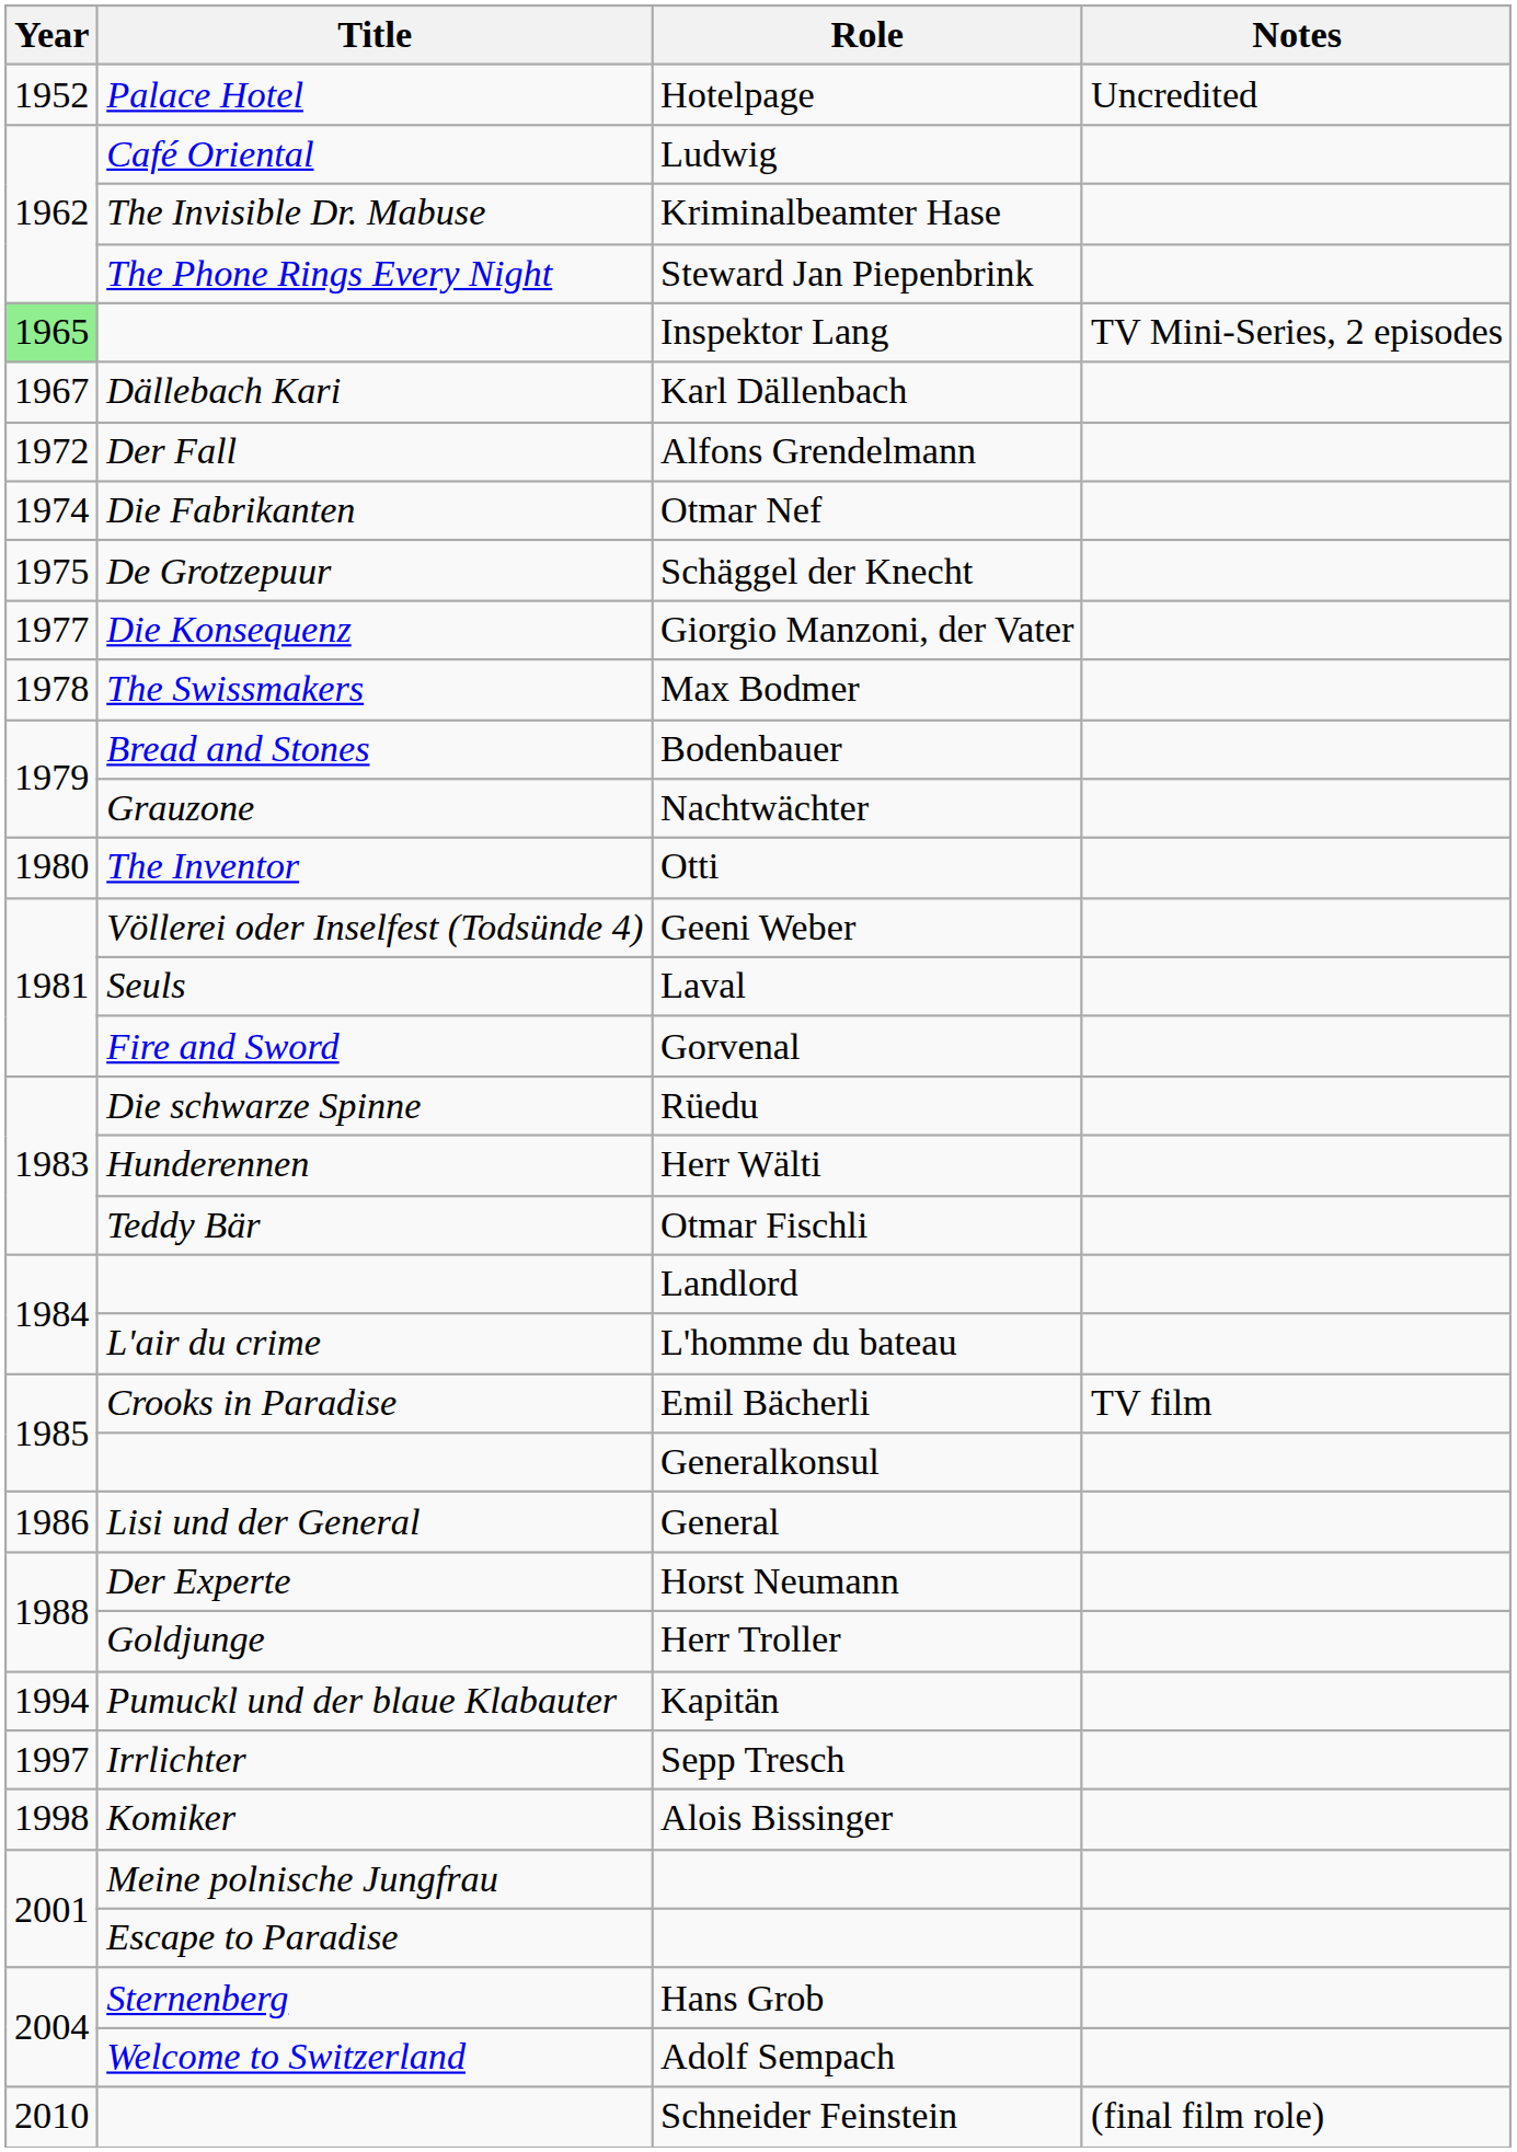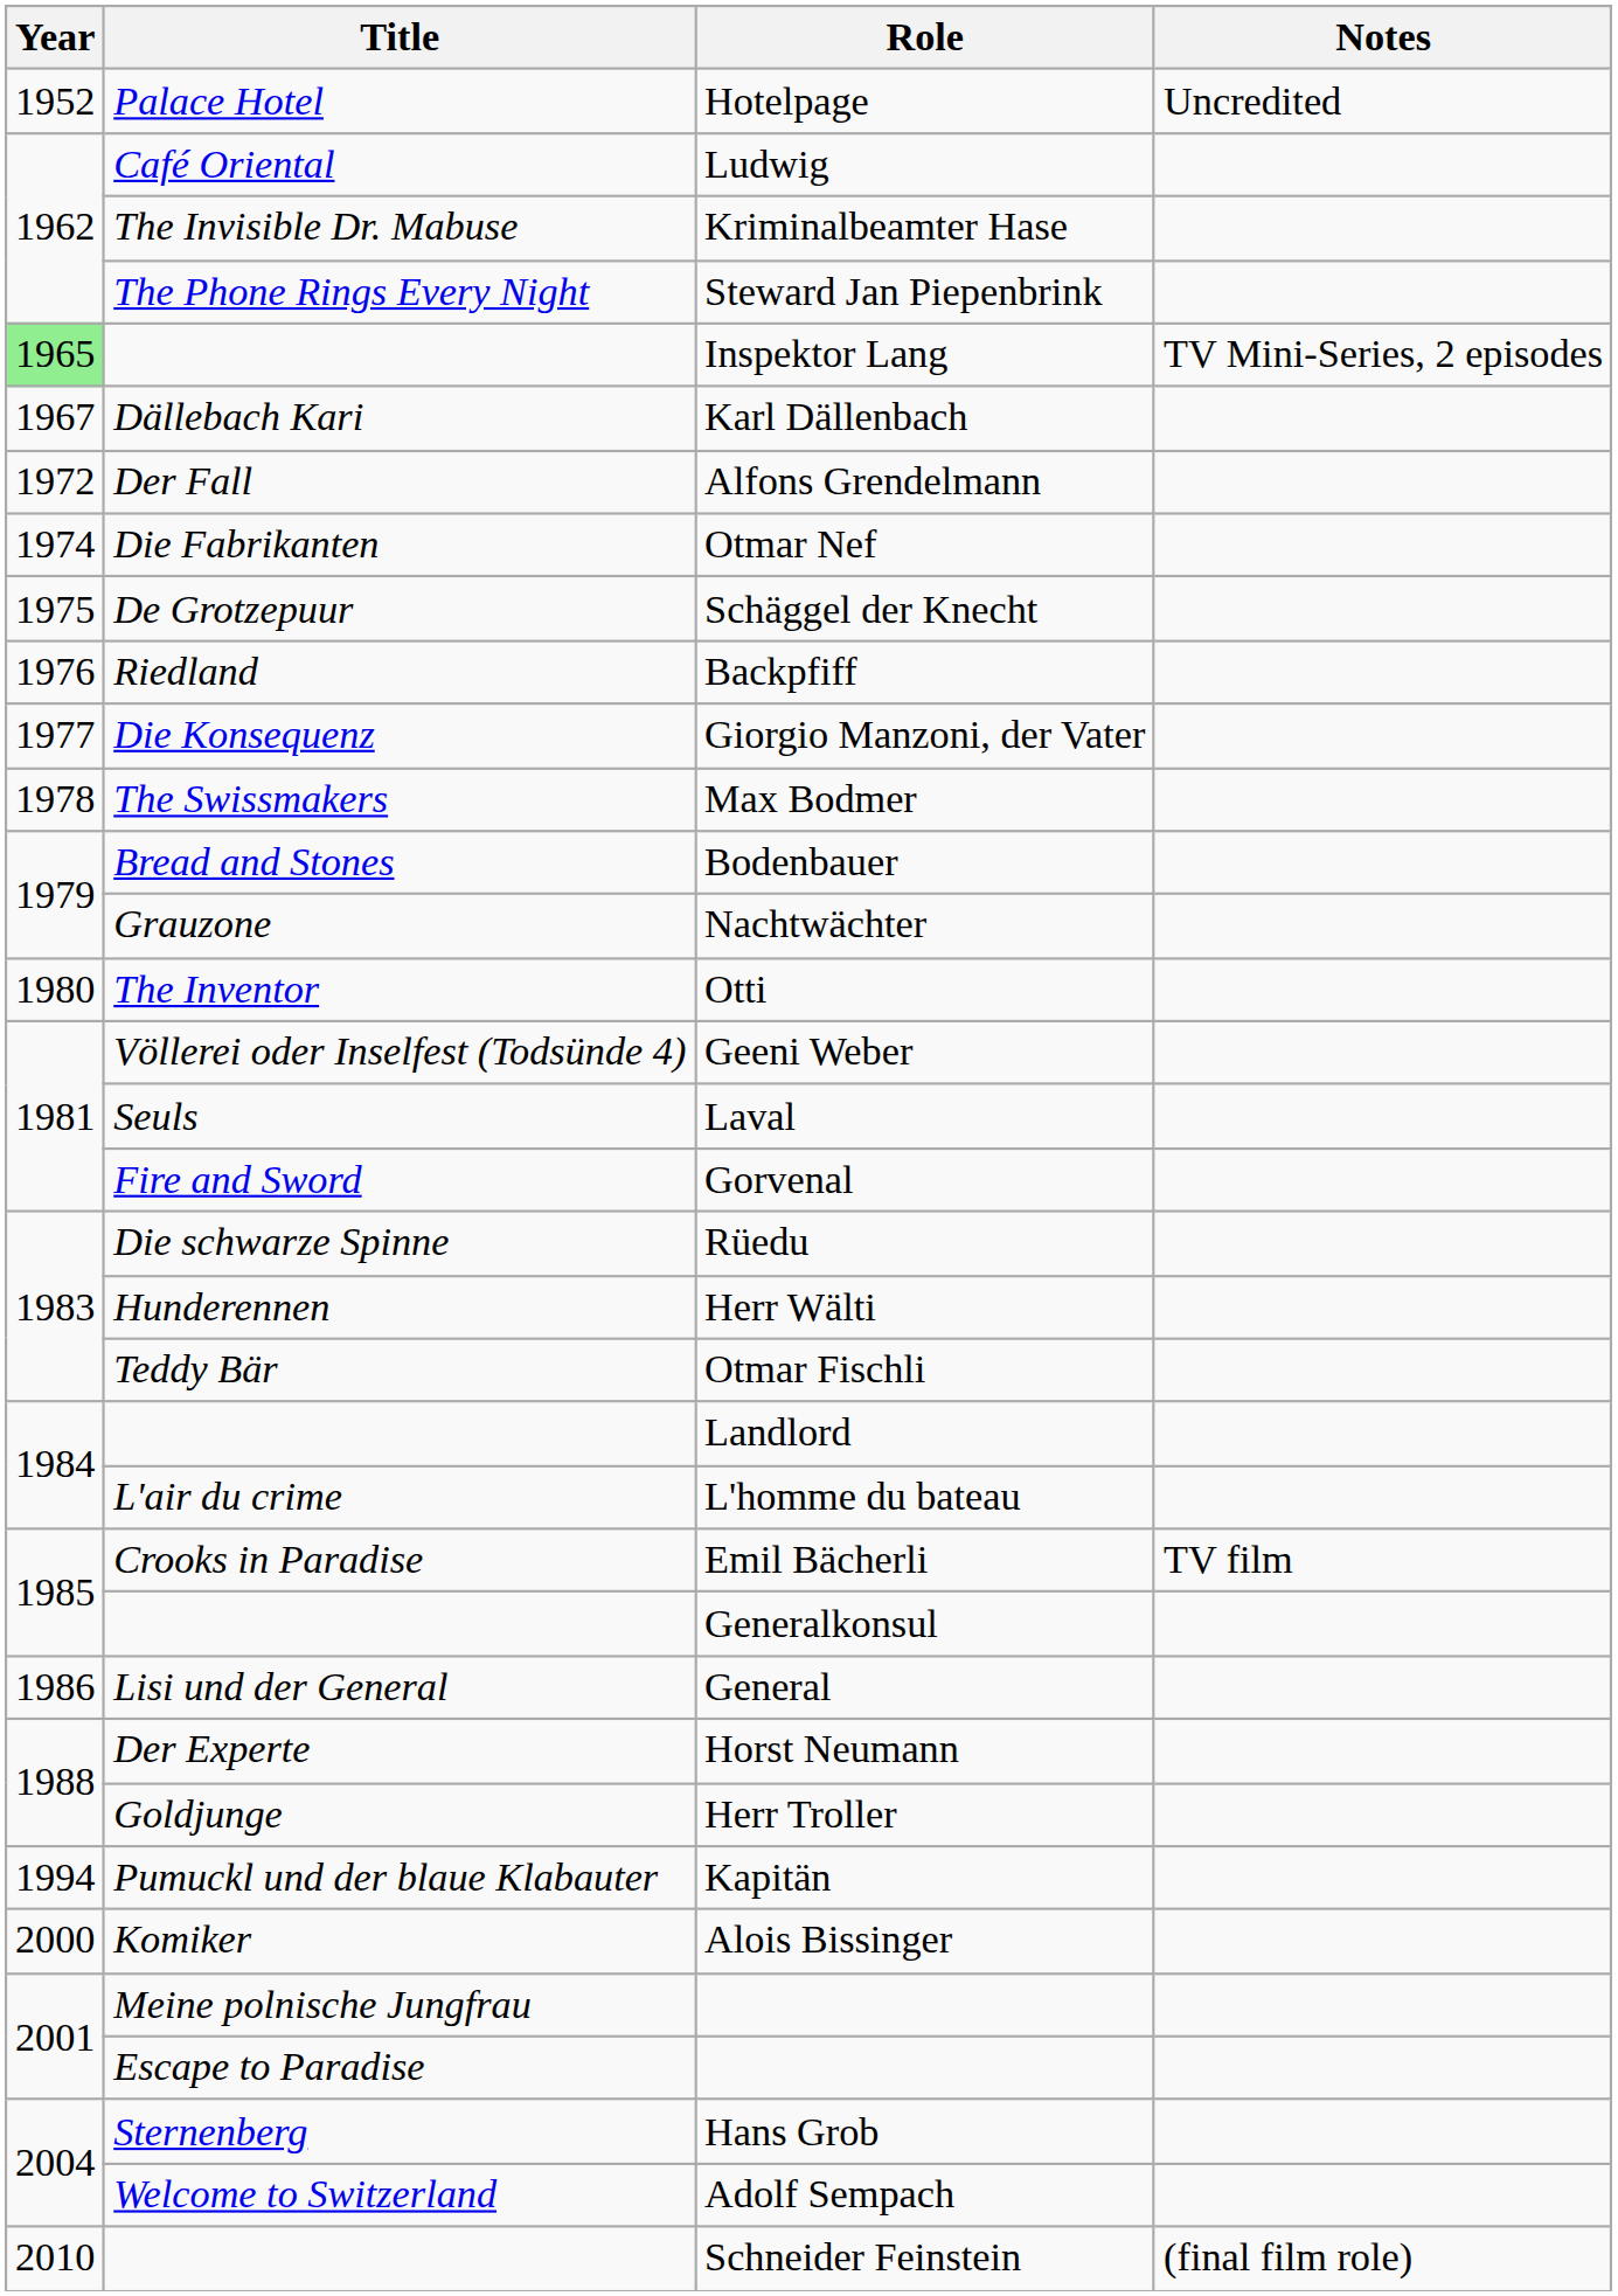 <table class="wikitable">
 <tr>
 <th>Year</th>
 <th>Title</th>
 <th>Role</th>
 <th>Notes</th>
 </tr>
 <tr>
 <td>1952</td>
 <td><em><a href='#'>Palace Hotel</a></em></td>
 <td>Hotelpage</td>
 <td>Uncredited</td>
 </tr>
 <tr>
 <td rowspan=3>1962</td>
 <td><em><a href='#'>Café Oriental</a></em></td>
 <td>Ludwig</td>
 <td></td>
 </tr>
 <tr>
 <td><em>The Invisible Dr. Mabuse</em></td>
 <td>Kriminalbeamter Hase</td>
 <td></td>
 </tr>
 <tr>
 <td><em><a href='#'>The Phone Rings Every Night</a></em></td>
 <td>Steward Jan Piepenbrink</td>
 <td></td>
 </tr>
 <tr>
 <td style="background: lightgreen;">1965</td>
 <td><em></em></td>
 <td>Inspektor Lang</td>
 <td>TV Mini-Series, 2 episodes</td>
 </tr>
 <tr>
 <td>1967</td>
 <td><em>Dällebach Kari</em></td>
 <td>Karl Dällenbach</td>
 <td></td>
 </tr>
 <tr>
 <td>1972</td>
 <td><em>Der Fall</em></td>
 <td>Alfons Grendelmann</td>
 <td></td>
 </tr>
 <tr>
 <td>1974</td>
 <td><em>Die Fabrikanten</em></td>
 <td>Otmar Nef</td>
 <td></td>
 </tr>
 <tr>
 <td>1975</td>
 <td><em>De Grotzepuur</em></td>
 <td>Schäggel der Knecht</td>
+<td></td>
+</tr>
+<tr>
+<td>1976</td>
+<td><em>Riedland</em></td>
+<td>Backpfiff</td>
 <td></td>
 </tr>
 <tr>
 <td>1977</td>
 <td><em><a href='#'>Die Konsequenz</a></em></td>
 <td>Giorgio Manzoni, der Vater</td>
 <td></td>
 </tr>
 <tr>
 <td>1978</td>
 <td><em><a href='#'>The Swissmakers</a></em></td>
 <td>Max Bodmer</td>
 <td></td>
 </tr>
 <tr>
 <td rowspan=2>1979</td>
 <td><em><a href='#'>Bread and Stones</a></em></td>
 <td>Bodenbauer</td>
 <td></td>
 </tr>
 <tr>
 <td><em>Grauzone</em></td>
 <td>Nachtwächter</td>
 <td></td>
 </tr>
 <tr>
 <td>1980</td>
 <td><em><a href='#'>The Inventor</a></em></td>
 <td>Otti</td>
 <td></td>
 </tr>
 <tr>
 <td rowspan=3>1981</td>
 <td><em>Völlerei oder Inselfest (Todsünde 4)</em></td>
 <td>Geeni Weber</td>
 <td></td>
 </tr>
 <tr>
 <td><em>Seuls</em></td>
 <td>Laval</td>
 <td></td>
 </tr>
 <tr>
 <td><em><a href='#'>Fire and Sword</a></em></td>
 <td>Gorvenal</td>
 <td></td>
 </tr>
 <tr>
 <td rowspan=3>1983</td>
 <td><em>Die schwarze Spinne</em></td>
 <td>Rüedu</td>
 <td></td>
 </tr>
 <tr>
 <td><em>Hunderennen</em></td>
 <td>Herr Wälti</td>
 <td></td>
 </tr>
 <tr>
 <td><em>Teddy Bär</em></td>
 <td>Otmar Fischli</td>
 <td></td>
 </tr>
 <tr>
 <td rowspan=2>1984</td>
 <td><em></em></td>
 <td>Landlord</td>
 <td></td>
 </tr>
 <tr>
 <td><em>L'air du crime</em></td>
 <td>L'homme du bateau</td>
 <td></td>
 </tr>
 <tr>
 <td rowspan=2>1985</td>
 <td><em>Crooks in Paradise</em></td>
 <td>Emil Bächerli</td>
 <td>TV film</td>
 </tr>
 <tr>
 <td><em></em></td>
 <td>Generalkonsul</td>
 <td></td>
 </tr>
 <tr>
 <td>1986</td>
 <td><em>Lisi und der General</em></td>
 <td>General</td>
 <td></td>
 </tr>
 <tr>
 <td rowspan=2>1988</td>
 <td><em>Der Experte</em></td>
 <td>Horst Neumann</td>
 <td></td>
 </tr>
 <tr>
 <td><em>Goldjunge</em></td>
 <td>Herr Troller</td>
 <td></td>
 </tr>
 <tr>
 <td>1994</td>
 <td><em>Pumuckl und der blaue Klabauter</em></td>
 <td>Kapitän</td>
 <td></td>
 </tr>
 <tr>
-<td>1997</td>
-<td><em>Irrlichter</em></td>
-<td>Sepp Tresch</td>
-<td></td>
-</tr>
-<tr>
-<td>1998</td>
+<td>2000</td>
 <td><em>Komiker</em></td>
 <td>Alois Bissinger</td>
 <td></td>
 </tr>
 <tr>
 <td rowspan=2>2001</td>
 <td><em>Meine polnische Jungfrau</em></td>
 <td></td>
 <td></td>
 </tr>
 <tr>
 <td><em>Escape to Paradise</em></td>
 <td></td>
 <td></td>
 </tr>
 <tr>
 <td rowspan=2>2004</td>
 <td><em><a href='#'>Sternenberg</a></em></td>
 <td>Hans Grob</td>
 <td></td>
 </tr>
 <tr>
 <td><em><a href='#'>Welcome to Switzerland</a></em></td>
 <td>Adolf Sempach</td>
 <td></td>
 </tr>
 <tr>
 <td>2010</td>
 <td><em></em></td>
 <td>Schneider Feinstein</td>
 <td>(final film role)</td>
 </tr>
 </table>
